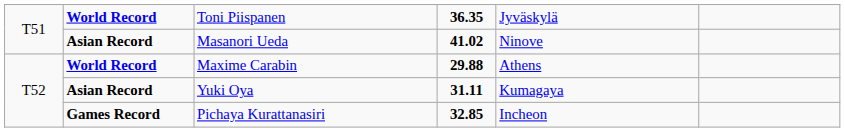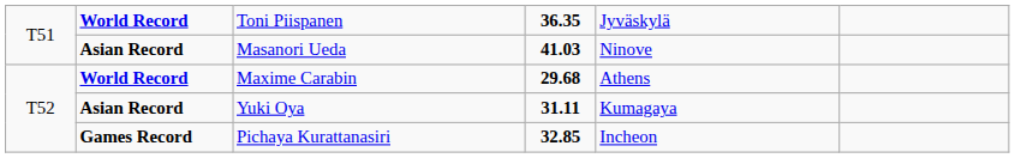 <table class="nowrap wikitable" style="font-size:90%">
 <tr>
 <td align="center" rowspan="2" width="50">T51</td>
 <td width="120"><strong><a href='#'>World Record</a></strong></td>
 <td width="230"> <a href='#'>Toni Piispanen</a></td>
 <td align="center" width="50"><strong>36.35</strong></td>
 <td width="190"> <a href='#'>Jyväskylä</a></td>
 <td align="right" width="130"></td>
 </tr>
 <tr>
 <td><strong>Asian Record</strong></td>
 <td> <a href='#'>Masanori Ueda</a></td>
-<td align="center"><strong>41.02</strong></td>
+<td align="center"><strong>41.03</strong></td>
 <td> <a href='#'>Ninove</a></td>
 <td align="right"></td>
 </tr>
 <tr>
 <td align="center" rowspan="3">T52</td>
 <td><strong><a href='#'>World Record</a></strong></td>
 <td> <a href='#'>Maxime Carabin</a></td>
-<td align="center"><strong>29.88</strong></td>
+<td align="center"><strong>29.68</strong></td>
 <td> <a href='#'>Athens</a></td>
 <td align="right"></td>
 </tr>
 <tr>
 <td><strong>Asian Record</strong></td>
 <td> <a href='#'>Yuki Oya</a></td>
 <td align="center"><strong>31.11</strong></td>
 <td> <a href='#'>Kumagaya</a></td>
 <td align="right"></td>
 </tr>
 <tr>
 <td><strong>Games Record</strong></td>
 <td> <a href='#'>Pichaya Kurattanasiri</a></td>
 <td align="center"><strong>32.85</strong></td>
 <td> <a href='#'>Incheon</a></td>
 <td align="right"></td>
 </tr>
 </table>
